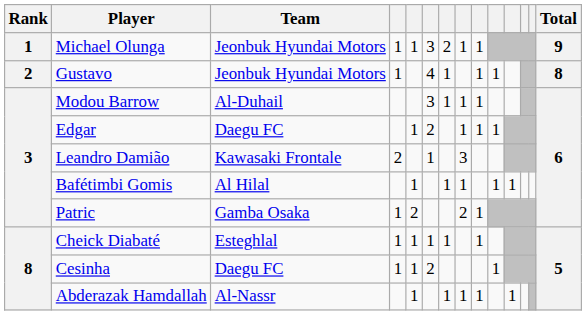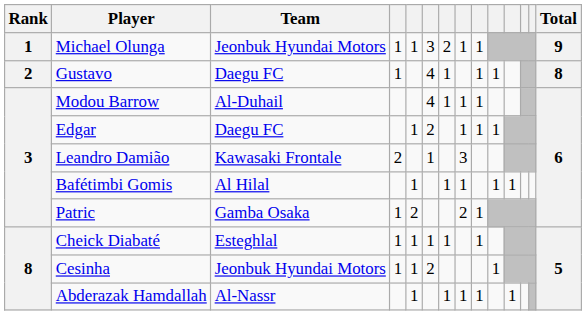 <table class="wikitable" style="text-align:center; font-size:90%">
 <tr>
 <th>Rank</th>
 <th>Player</th>
 <th>Team</th>
 <th></th>
 <th></th>
 <th></th>
 <th></th>
 <th></th>
 <th></th>
 <th></th>
 <th></th>
 <th></th>
 <th></th>
 <th>Total</th>
 </tr>
 <tr>
 <th rowspan=1>1</th>
 <td align=left> <a href='#'>Michael Olunga</a></td>
 <td align=left> <a href='#'>Jeonbuk Hyundai Motors</a></td>
 <td>1</td>
 <td>1</td>
 <td>3</td>
 <td>2</td>
 <td>1</td>
 <td>1</td>
 <td bgcolor="silver" colspan=4></td>
 <th rowspan=1>9</th>
 </tr>
 <tr>
 <th rowspan=1>2</th>
 <td align=left> <a href='#'>Gustavo</a></td>
-<td align=left> <a href='#'>Jeonbuk Hyundai Motors</a></td>
+<td align=left> <a href='#'>Daegu FC</a></td>
 <td>1</td>
 <td></td>
 <td>4</td>
 <td>1</td>
 <td></td>
 <td>1</td>
 <td>1</td>
 <td></td>
 <td bgcolor="silver" colspan=2></td>
 <th rowspan=1>8</th>
 </tr>
 <tr>
 <th rowspan=5>3</th>
 <td align=left> <a href='#'>Modou Barrow</a></td>
 <td align=left> <a href='#'>Al-Duhail</a></td>
 <td></td>
 <td></td>
-<td>3</td>
+<td>4</td>
 <td>1</td>
 <td>1</td>
 <td>1</td>
 <td></td>
 <td></td>
 <td bgcolor="silver" colspan=2></td>
 <th rowspan=5>6</th>
 </tr>
 <tr>
 <td align=left> <a href='#'>Edgar</a></td>
 <td align=left> <a href='#'>Daegu FC</a></td>
 <td></td>
 <td>1</td>
 <td>2</td>
 <td></td>
 <td>1</td>
 <td>1</td>
 <td>1</td>
 <td bgcolor="silver" colspan=3></td>
 </tr>
 <tr>
 <td align=left> <a href='#'>Leandro Damião</a></td>
 <td align=left> <a href='#'>Kawasaki Frontale</a></td>
 <td>2</td>
 <td></td>
 <td>1</td>
 <td></td>
 <td>3</td>
 <td></td>
 <td></td>
 <td bgcolor="silver" colspan=3></td>
 </tr>
 <tr>
 <td align=left> <a href='#'>Bafétimbi Gomis</a></td>
 <td align=left> <a href='#'>Al Hilal</a></td>
 <td></td>
 <td>1</td>
 <td></td>
 <td>1</td>
 <td>1</td>
 <td></td>
 <td>1</td>
 <td>1</td>
 <td></td>
 <td></td>
 </tr>
 <tr>
 <td align=left> <a href='#'>Patric</a></td>
 <td align=left> <a href='#'>Gamba Osaka</a></td>
 <td>1</td>
 <td>2</td>
 <td></td>
 <td></td>
 <td>2</td>
 <td>1</td>
 <td bgcolor="silver" colspan=4></td>
 </tr>
 <tr>
 <th rowspan=3>8</th>
 <td align=left> <a href='#'>Cheick Diabaté</a></td>
 <td align=left> <a href='#'>Esteghlal</a></td>
 <td>1</td>
 <td>1</td>
 <td>1</td>
 <td>1</td>
 <td></td>
 <td>1</td>
 <td></td>
 <td bgcolor="silver" colspan=3></td>
 <th rowspan=3>5</th>
 </tr>
 <tr>
 <td align=left> <a href='#'>Cesinha</a></td>
-<td align=left> <a href='#'>Daegu FC</a></td>
+<td align=left> <a href='#'>Jeonbuk Hyundai Motors</a></td>
 <td>1</td>
 <td>1</td>
 <td>2</td>
 <td></td>
 <td></td>
 <td></td>
 <td>1</td>
 <td bgcolor="silver" colspan=3></td>
 </tr>
 <tr>
 <td align=left> <a href='#'>Abderazak Hamdallah</a></td>
 <td align=left> <a href='#'>Al-Nassr</a></td>
 <td></td>
 <td>1</td>
 <td></td>
 <td>1</td>
 <td>1</td>
 <td>1</td>
 <td></td>
 <td>1</td>
 <td></td>
 <td bgcolor="silver"></td>
 </tr>
 </table>
